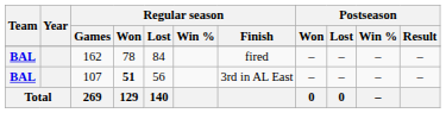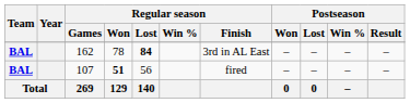 <table class="wikitable" style="font-size: 95%; text-align:center;">
 <tr>
 <th rowspan="2">Team</th>
 <th rowspan="2">Year</th>
 <th colspan="5">Regular season</th>
 <th colspan="4">Postseason</th>
 </tr>
 <tr>
 <th>Games</th>
 <th>Won</th>
 <th>Lost</th>
 <th>Win %</th>
 <th>Finish</th>
 <th>Won</th>
 <th>Lost</th>
 <th>Win %</th>
 <th>Result</th>
 </tr>
 <tr>
 </tr>
 <tr>
 <th><a href='#'>BAL</a></th>
 <th></th>
 <td>162</td>
 <td>78</td>
-<td>84</td>
+<td><strong>84</strong></td>
 <td></td>
-<td>fired</td>
+<td>3rd in AL East</td>
 <td>–</td>
 <td>–</td>
 <td>–</td>
 <td>–</td>
 </tr>
 <tr>
 <th><a href='#'>BAL</a></th>
 <th></th>
 <td>107</td>
 <td><strong>51</strong></td>
 <td>56</td>
 <td></td>
-<td>3rd in AL East</td>
+<td>fired</td>
 <td>–</td>
 <td>–</td>
 <td>–</td>
 <td>–</td>
 </tr>
 <tr>
 <th colspan="2">Total</th>
 <th>269</th>
 <th>129</th>
 <th>140</th>
 <th></th>
 <th></th>
 <th>0</th>
 <th>0</th>
 <th>–</th>
 <th></th>
 </tr>
 </table>
